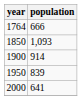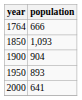 <table class="wikitable">
 <tr>
 <th>year</th>
 <th>population</th>
 </tr>
 <tr>
 <td>1764</td>
 <td>666</td>
 </tr>
 <tr>
 <td>1850</td>
 <td>1,093</td>
 </tr>
 <tr>
 <td>1900</td>
-<td>914</td>
+<td>904</td>
 </tr>
 <tr>
 <td>1950</td>
-<td>839</td>
+<td>893</td>
 </tr>
 <tr>
 <td>2000</td>
 <td>641</td>
 </tr>
 <tr>
 </tr>
 </table>
